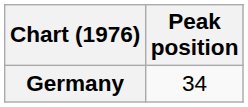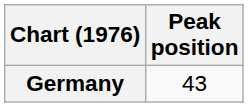 <table class="wikitable sortable plainrowheaders" style="text-align:center">
 <tr>
 <th scope="col">Chart (1976)</th>
 <th scope="col">Peak<br>position</th>
 </tr>
 <tr>
 <th scope="row">Germany</th>
-<td>34</td>
+<td>43</td>
 </tr>
 </table>
